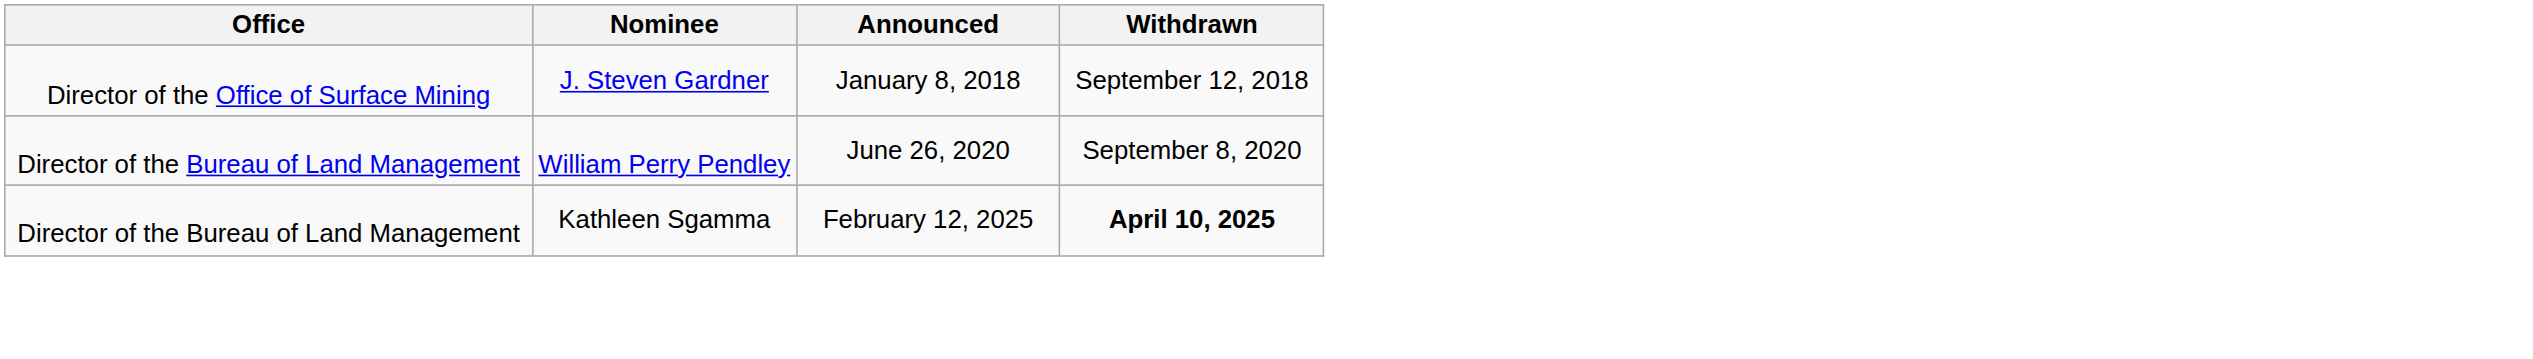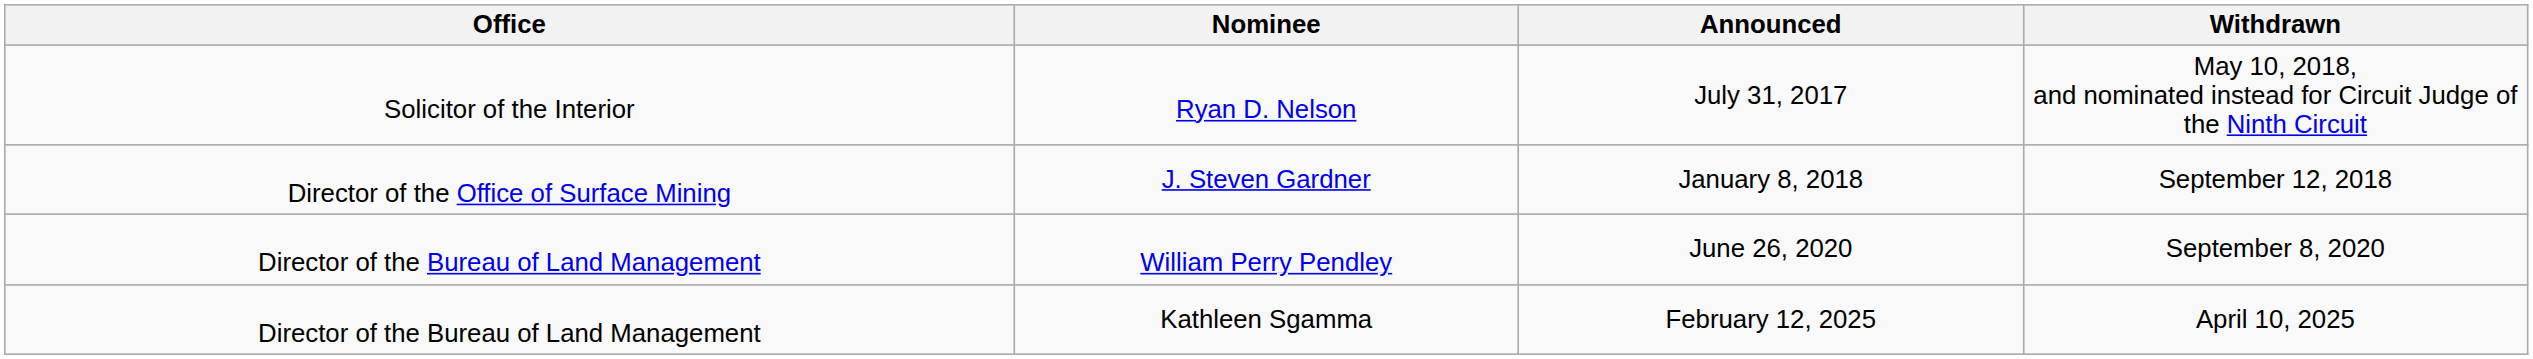 <table class="wikitable sortable" style="text-align:center">
 <tr>
 <th style="width:40%;">Office</th>
 <th style="width:20%;">Nominee</th>
 <th style="width:20%;">Announced</th>
 <th style="width:20%;">Withdrawn</th>
+</tr>
+<tr>
+<td><br>Solicitor of the Interior</td>
+<td><br><a href='#'>Ryan D. Nelson</a></td>
+<td>July 31, 2017</td>
+<td>May 10, 2018,<br> and nominated instead for Circuit Judge of the <a href='#'>Ninth Circuit</a></td>
 </tr>
 <tr>
 <td><br>Director of the <a href='#'>Office of Surface Mining</a></td>
 <td><a href='#'>J. Steven Gardner</a></td>
 <td>January 8, 2018</td>
 <td>September 12, 2018</td>
 </tr>
 <tr>
 <td><br>Director of the <a href='#'>Bureau of Land Management</a></td>
 <td><br><a href='#'>William Perry Pendley</a></td>
 <td>June 26, 2020</td>
 <td>September 8, 2020</td>
 </tr>
 <tr>
 <td><br>Director of the Bureau of Land Management</td>
 <td>Kathleen Sgamma</td>
 <td>February 12, 2025</td>
-<td><strong>April 10, 2025</strong></td>
+<td>April 10, 2025</td>
 </tr>
 </table>
